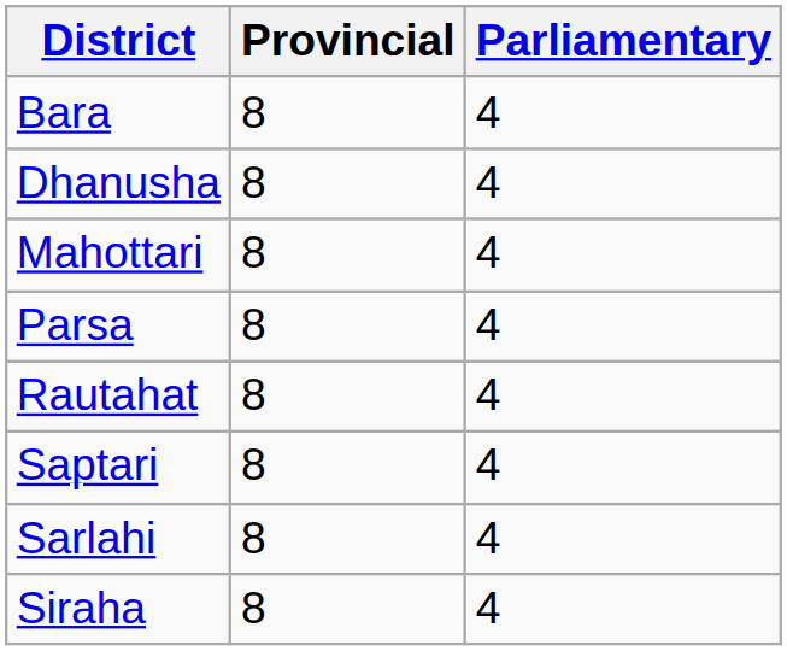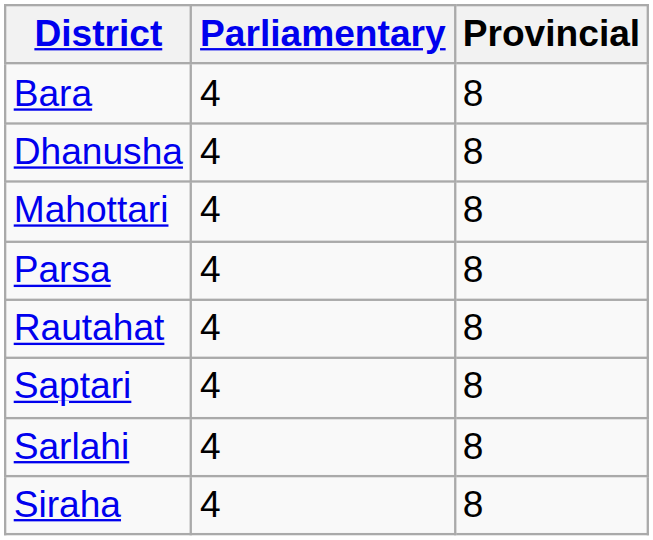 <table class="wikitable">
 <tr>
 <th><a href='#'>District</a></th>
+<th><a href='#'>Parliamentary</a></th>
 <th>Provincial</th>
-<th><a href='#'>Parliamentary</a></th>
 </tr>
 <tr>
 <td><a href='#'>Bara</a></td>
+<td>4</td>
 <td>8</td>
-<td>4</td>
 </tr>
 <tr>
 <td><a href='#'>Dhanusha</a></td>
+<td>4</td>
 <td>8</td>
-<td>4</td>
 </tr>
 <tr>
 <td><a href='#'>Mahottari</a></td>
+<td>4</td>
 <td>8</td>
-<td>4</td>
 </tr>
 <tr>
 <td><a href='#'>Parsa</a></td>
+<td>4</td>
 <td>8</td>
-<td>4</td>
 </tr>
 <tr>
 <td><a href='#'>Rautahat</a></td>
+<td>4</td>
 <td>8</td>
-<td>4</td>
 </tr>
 <tr>
 <td><a href='#'>Saptari</a></td>
+<td>4</td>
 <td>8</td>
-<td>4</td>
 </tr>
 <tr>
 <td><a href='#'>Sarlahi</a></td>
+<td>4</td>
 <td>8</td>
-<td>4</td>
 </tr>
 <tr>
 <td><a href='#'>Siraha</a></td>
+<td>4</td>
 <td>8</td>
-<td>4</td>
 </tr>
 </table>
